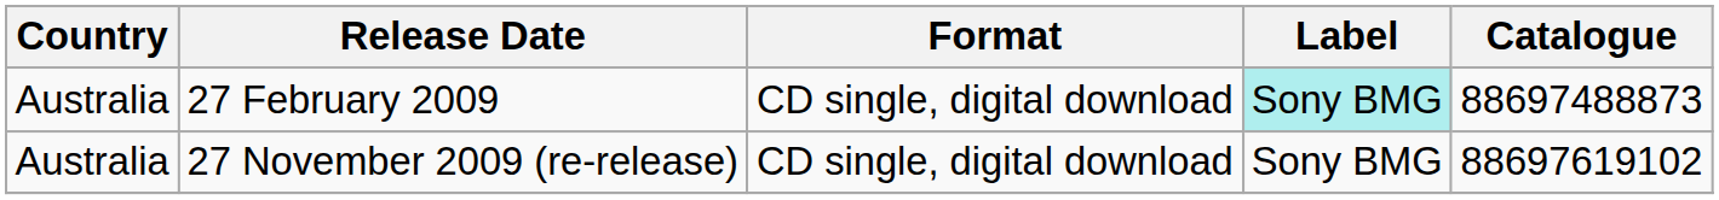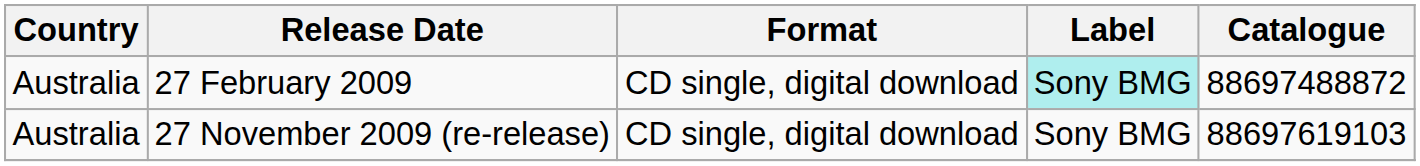 <table class="wikitable" border="1">
 <tr>
 <th>Country</th>
 <th>Release Date</th>
 <th>Format</th>
 <th>Label</th>
 <th>Catalogue</th>
 </tr>
 <tr>
 <td>Australia</td>
 <td>27 February 2009</td>
 <td>CD single, digital download</td>
 <td style="background: paleturquoise;">Sony BMG</td>
-<td>88697488873</td>
+<td>88697488872</td>
 </tr>
 <tr>
 <td>Australia</td>
 <td>27 November 2009 (re-release)</td>
 <td>CD single, digital download</td>
 <td>Sony BMG</td>
-<td>88697619102</td>
+<td>88697619103</td>
 </tr>
 <tr>
 </tr>
 </table>
